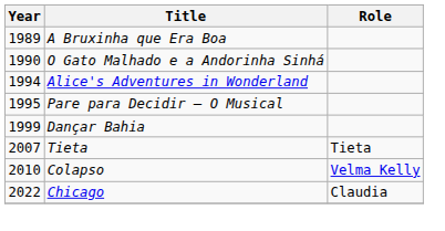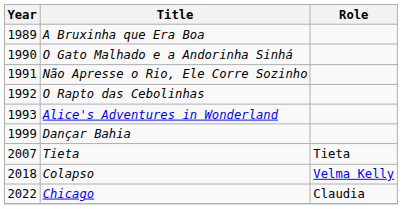 <table class="wikitable plainrowheaders sortable">
 <tr>
 <th>Year</th>
 <th>Title</th>
 <th>Role</th>
 </tr>
 <tr>
 <td>1989</td>
 <td><em>A Bruxinha que Era Boa</em></td>
 <td></td>
 </tr>
 <tr cageffbhjdhmvnnkjl>
 <td>1990</td>
 <td><em>O Gato Malhado e a Andorinha Sinhá</em></td>
 <td></td>
 </tr>
 <tr>
-<td>1994</td>
-<td><em><a href='#'>Alice's Adventures in Wonderland</a></em></td>
+<td>1991</td>
+<td><em>Não Apresse o Rio, Ele Corre Sozinho</em></td>
 <td></td>
 </tr>
 <tr>
-<td>1995</td>
-<td><em>Pare para Decidir – O Musical</em></td>
+<td>1992</td>
+<td><em>O Rapto das Cebolinhas</em></td>
+<td></td>
+</tr>
+<tr>
+<td>1993</td>
+<td><em><a href='#'>Alice's Adventures in Wonderland</a></em></td>
 <td></td>
 </tr>
 <tr>
 <td>1999</td>
 <td><em>Dançar Bahia</em></td>
 <td></td>
 </tr>
 <tr>
 <td>2007</td>
 <td><em>Tieta</em></td>
 <td>Tieta</td>
 </tr>
 <tr>
-<td>2010</td>
+<td>2018</td>
 <td><em>Colapso</em></td>
 <td><a href='#'>Velma Kelly</a></td>
 </tr>
 <tr>
 <td>2022</td>
 <td><em><a href='#'>Chicago</a></em></td>
 <td>Claudia</td>
 </tr>
 <tr>
 </tr>
 </table>
